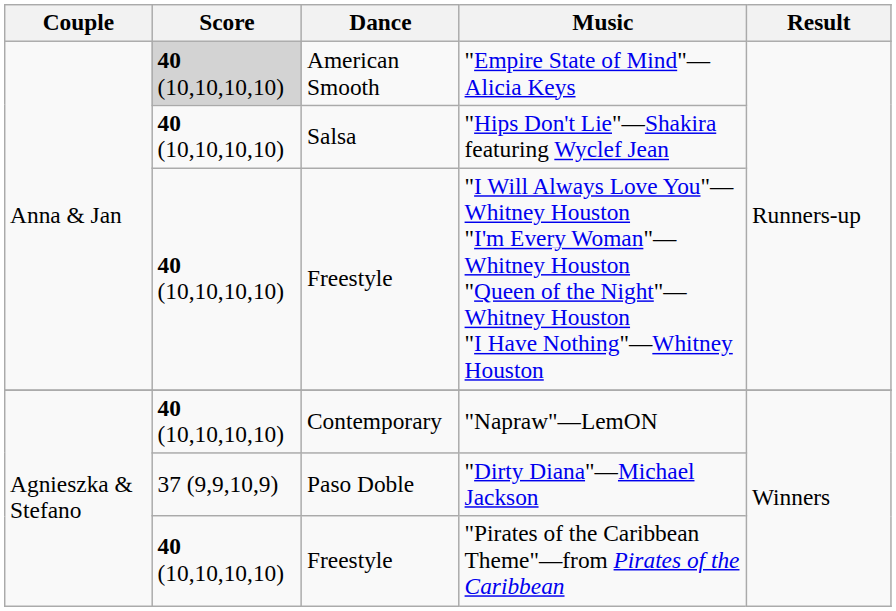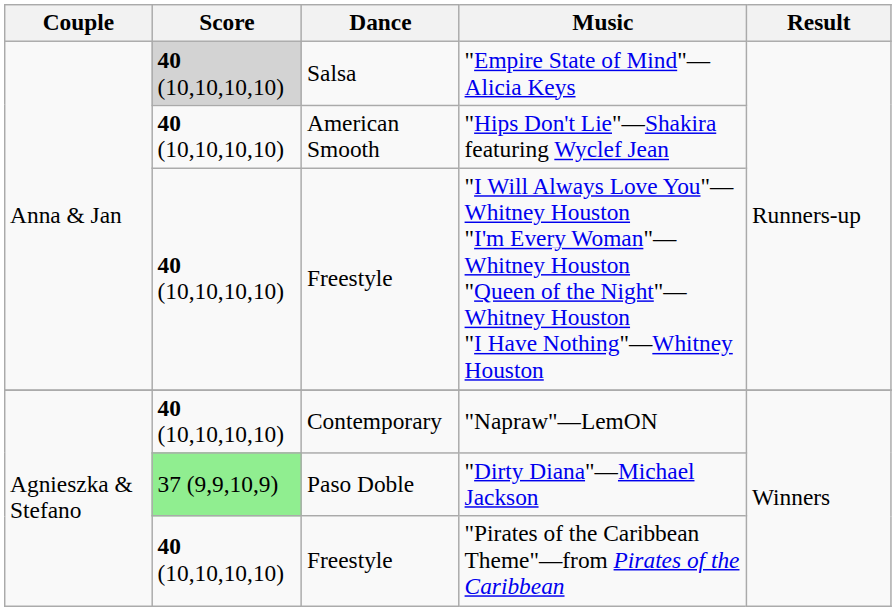 <table class="wikitable">
 <tr>
 <th width="140">Couple</th>
 <th width="110">Score</th>
 <th width="115">Dance</th>
 <th width="385">Music</th>
 <th width="150">Result</th>
 </tr>
 <tr>
 <td rowspan="3">Anna & Jan</td>
 <td style="background: lightgrey;"><strong>40</strong> (10,10,10,10)</td>
-<td>American Smooth</td>
+<td>Salsa</td>
 <td>"<a href='#'>Empire State of Mind</a>"—<a href='#'>Alicia Keys</a></td>
 <td rowspan="3">Runners-up</td>
 </tr>
 <tr>
 <td><strong>40</strong> (10,10,10,10)</td>
-<td>Salsa</td>
+<td>American Smooth</td>
 <td>"<a href='#'>Hips Don't Lie</a>"—<a href='#'>Shakira</a> featuring <a href='#'>Wyclef Jean</a></td>
 </tr>
 <tr>
 <td><strong>40</strong> (10,10,10,10)</td>
 <td>Freestyle</td>
 <td>"<a href='#'>I Will Always Love You</a>"—<a href='#'>Whitney Houston</a><br>"<a href='#'>I'm Every Woman</a>"—<a href='#'>Whitney Houston</a><br>"<a href='#'>Queen of the Night</a>"—<a href='#'>Whitney Houston</a><br>"<a href='#'>I Have Nothing</a>"—<a href='#'>Whitney Houston</a></td>
 </tr>
 <tr>
 </tr>
 <tr>
 <td rowspan="3">Agnieszka & Stefano</td>
 <td><strong>40</strong> (10,10,10,10)</td>
 <td>Contemporary</td>
 <td>"Napraw"—LemON</td>
 <td rowspan="3">Winners</td>
 </tr>
 <tr>
-<td>37 (9,9,10,9)</td>
+<td style="background: lightgreen;">37 (9,9,10,9)</td>
 <td>Paso Doble</td>
 <td>"<a href='#'>Dirty Diana</a>"—<a href='#'>Michael Jackson</a></td>
 </tr>
 <tr>
 <td><strong>40</strong> (10,10,10,10)</td>
 <td>Freestyle</td>
 <td>"Pirates of the Caribbean Theme"—from <em><a href='#'>Pirates of the Caribbean</a></em></td>
 </tr>
 </table>
